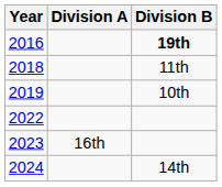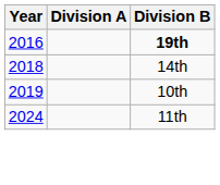 <table class="wikitable" style="text-align:center">
 <tr>
 <th>Year</th>
 <th>Division A</th>
 <th>Division B</th>
 </tr>
 <tr>
 <td><a href='#'>2016</a></td>
 <td></td>
 <td><strong>19th</strong></td>
 </tr>
 <tr>
 <td><a href='#'>2018</a></td>
 <td></td>
-<td>11th</td>
+<td>14th</td>
 </tr>
 <tr>
 <td><a href='#'>2019</a></td>
 <td></td>
 <td>10th</td>
 </tr>
 <tr>
-<td><a href='#'>2022</a></td>
-<td></td>
-<td></td>
-</tr>
-<tr>
-<td><a href='#'>2023</a></td>
-<td>16th</td>
-<td></td>
-</tr>
-<tr>
 <td><a href='#'>2024</a></td>
 <td></td>
-<td>14th</td>
+<td>11th</td>
 </tr>
 </table>
